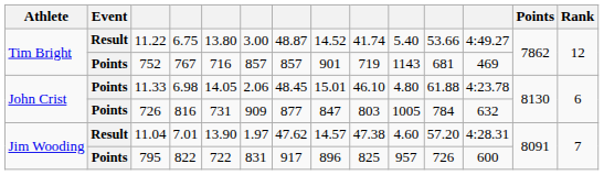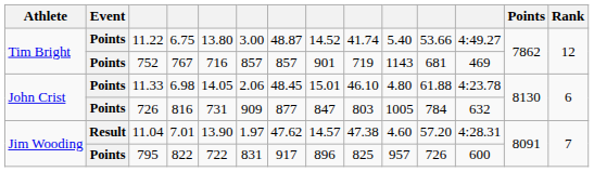 <table class=wikitable style=font-size:90%;text-align:center>
 <tr>
 <th>Athlete</th>
 <th>Event</th>
 <th></th>
 <th></th>
 <th></th>
 <th></th>
 <th></th>
 <th></th>
 <th></th>
 <th></th>
 <th></th>
 <th></th>
 <th>Points</th>
 <th>Rank</th>
 </tr>
 <tr>
 <td align=left rowspan=2><a href='#'>Tim Bright</a></td>
-<th style=font-size:95%>Result</th>
+<th style=font-size:95%>Points</th>
 <td>11.22</td>
 <td>6.75</td>
 <td>13.80</td>
 <td>3.00</td>
 <td>48.87</td>
 <td>14.52</td>
 <td>41.74</td>
 <td>5.40</td>
 <td>53.66</td>
 <td>4:49.27</td>
 <td rowspan=2>7862</td>
 <td rowspan=2>12</td>
 </tr>
 <tr>
 <th style=font-size:95%>Points</th>
 <td>752</td>
 <td>767</td>
 <td>716</td>
 <td>857</td>
 <td>857</td>
 <td>901</td>
 <td>719</td>
 <td>1143</td>
 <td>681</td>
 <td>469</td>
 </tr>
 <tr>
 <td align=left rowspan=2><a href='#'>John Crist</a></td>
 <th style=font-size:95%>Points</th>
 <td>11.33</td>
 <td>6.98</td>
 <td>14.05</td>
 <td>2.06</td>
 <td>48.45</td>
 <td>15.01</td>
 <td>46.10</td>
 <td>4.80</td>
 <td>61.88</td>
 <td>4:23.78</td>
 <td rowspan=2>8130</td>
 <td rowspan=2>6</td>
 </tr>
 <tr>
 <th style=font-size:95%>Points</th>
 <td>726</td>
 <td>816</td>
 <td>731</td>
 <td>909</td>
 <td>877</td>
 <td>847</td>
 <td>803</td>
 <td>1005</td>
 <td>784</td>
 <td>632</td>
 </tr>
 <tr>
 <td align=left rowspan=2><a href='#'>Jim Wooding</a></td>
 <th style=font-size:95%>Result</th>
 <td>11.04</td>
 <td>7.01</td>
 <td>13.90</td>
 <td>1.97</td>
 <td>47.62</td>
 <td>14.57</td>
 <td>47.38</td>
 <td>4.60</td>
 <td>57.20</td>
 <td>4:28.31</td>
 <td rowspan=2>8091</td>
 <td rowspan=2>7</td>
 </tr>
 <tr>
 <th style=font-size:95%>Points</th>
 <td>795</td>
 <td>822</td>
 <td>722</td>
 <td>831</td>
 <td>917</td>
 <td>896</td>
 <td>825</td>
 <td>957</td>
 <td>726</td>
 <td>600</td>
 </tr>
 </table>
